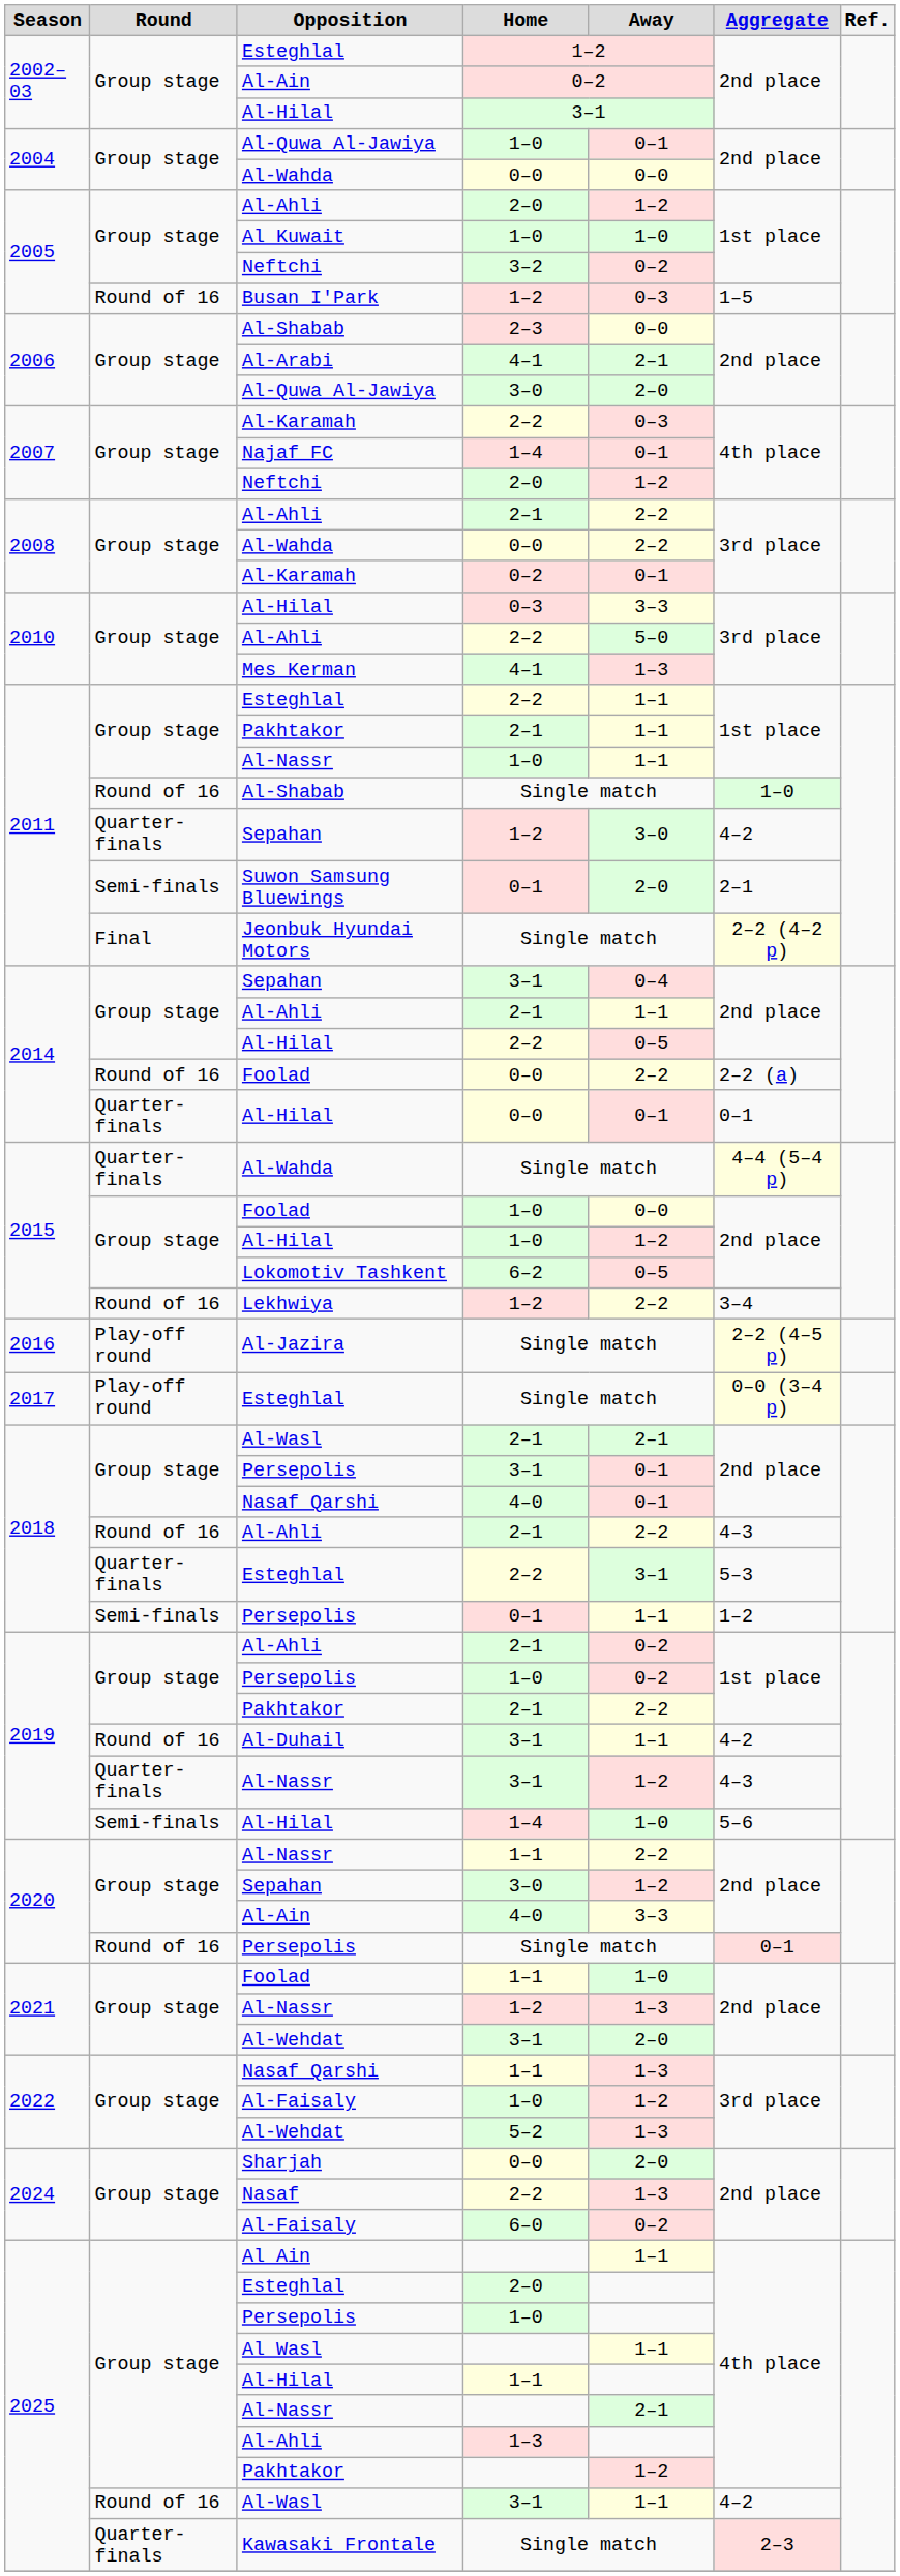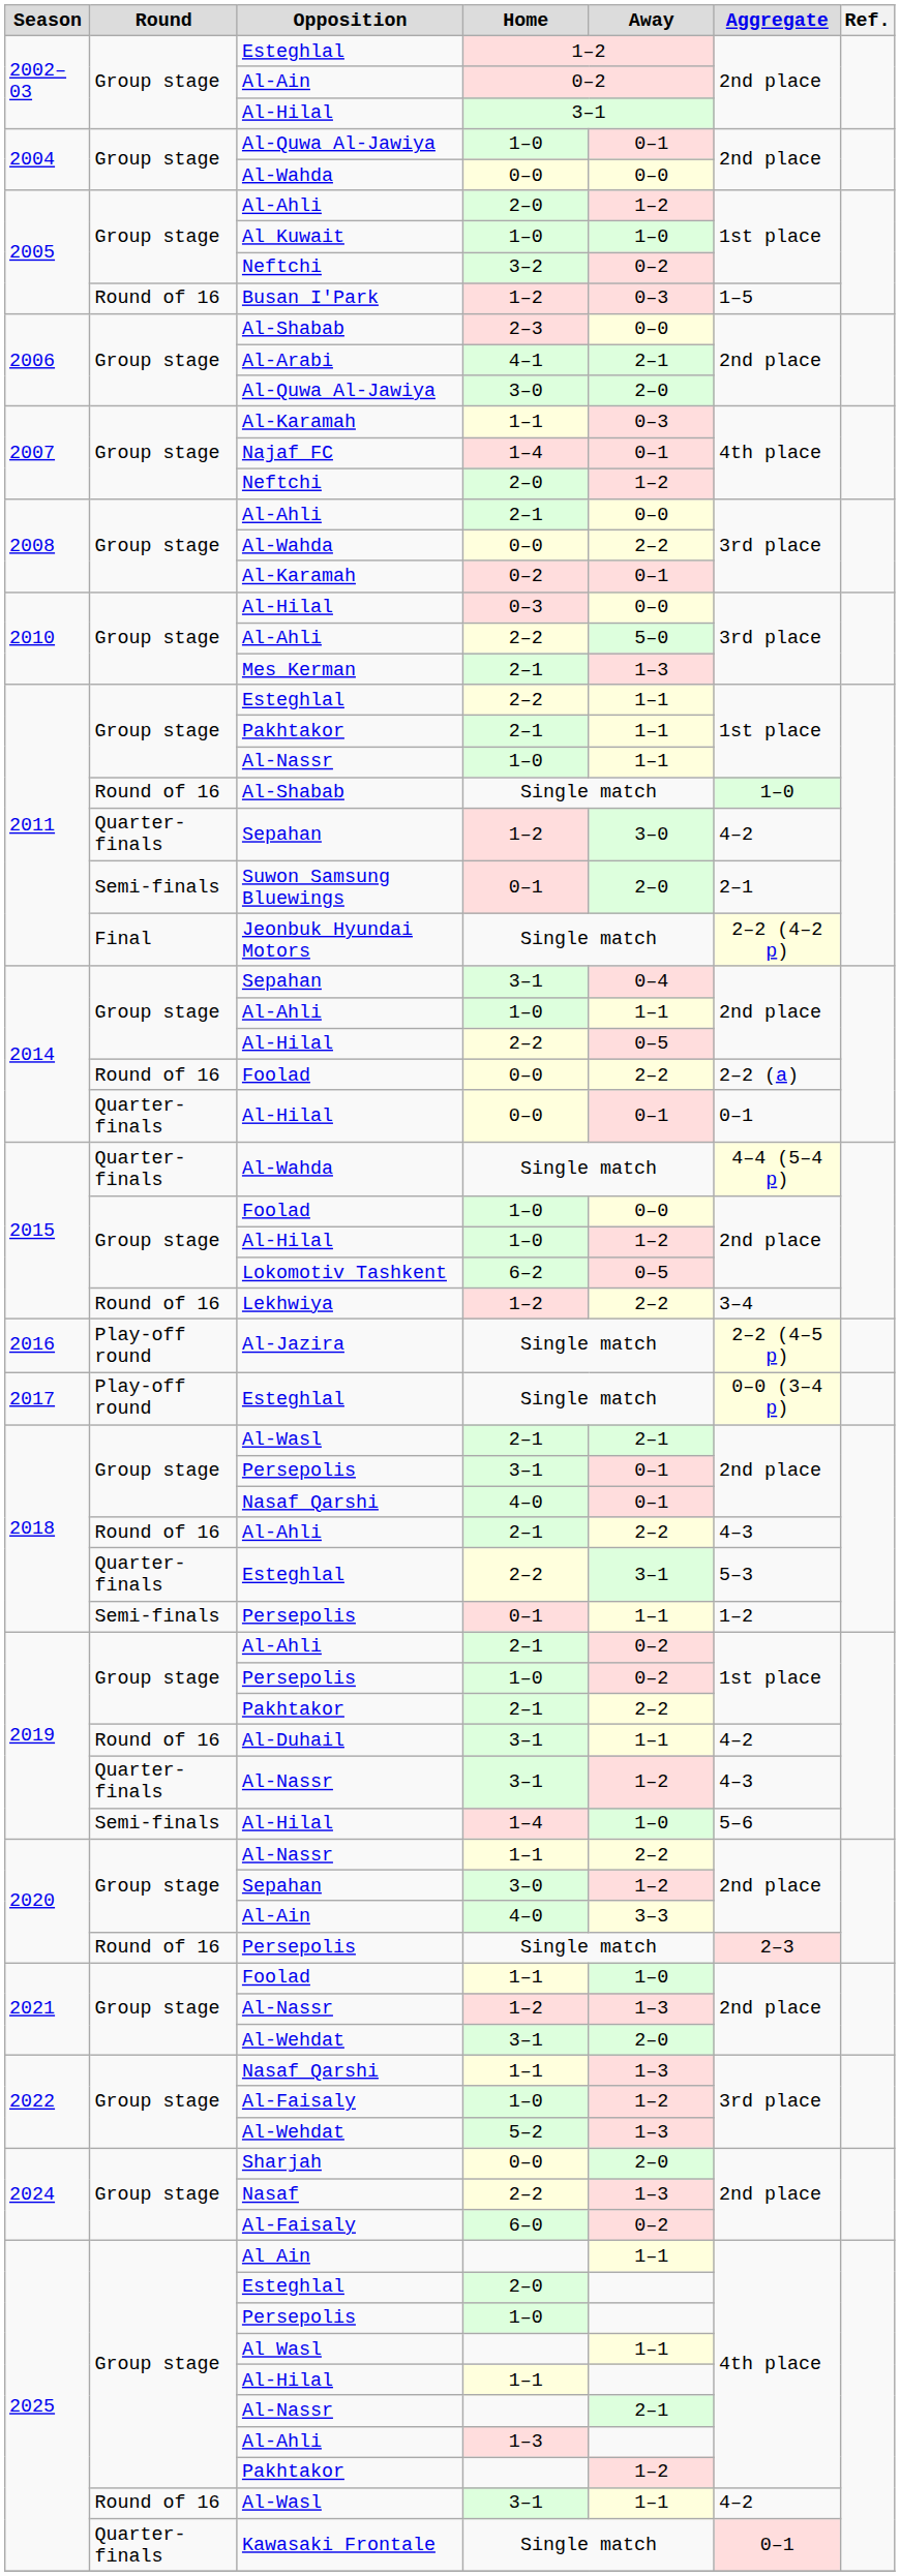 <table class="sortable plainrowheaders wikitable">
 <tr>
 <th style="background:#DCDCDC">Season</th>
 <th style="background:#DCDCDC">Round</th>
 <th style="background:#DCDCDC">Opposition</th>
 <th width="80" style="background:#DCDCDC">Home</th>
 <th width="80" style="background:#DCDCDC">Away</th>
 <th width="80" style="background:#DCDCDC"><a href='#'>Aggregate</a></th>
 <th scope="col">Ref.</th>
 </tr>
 <tr>
 <td rowspan="3"><a href='#'>2002–03</a></td>
 <td rowspan="3">Group stage</td>
 <td align=left> <a href='#'>Esteghlal</a></td>
 <td colspan="2" style="background:#fdd; text-align:center">1–2</td>
 <td rowspan="3">2nd place</td>
 <td rowspan="3"></td>
 </tr>
 <tr>
 <td align=left> <a href='#'>Al-Ain</a></td>
 <td colspan="2" style="background:#fdd; text-align:center">0–2</td>
 </tr>
 <tr>
 <td align=left> <a href='#'>Al-Hilal</a></td>
 <td colspan="2" style="background:#dfd; text-align:center">3–1</td>
 </tr>
 <tr>
 <td rowspan="2"><a href='#'>2004</a></td>
 <td rowspan="2">Group stage</td>
 <td align=left> <a href='#'>Al-Quwa Al-Jawiya</a></td>
 <td style="background:#dfd; text-align:center">1–0</td>
 <td style="background:#fdd; text-align:center">0–1</td>
 <td rowspan="2">2nd place</td>
 <td rowspan="2"></td>
 </tr>
 <tr>
 <td align=left> <a href='#'>Al-Wahda</a></td>
 <td style="background:#ffd; text-align:center">0–0</td>
 <td style="background:#ffd; text-align:center">0–0</td>
 </tr>
 <tr>
 <td rowspan="4"><a href='#'>2005</a></td>
 <td rowspan="3">Group stage</td>
 <td align=left> <a href='#'>Al-Ahli</a></td>
 <td style="background:#dfd; text-align:center">2–0</td>
 <td style="background:#fdd; text-align:center">1–2</td>
 <td rowspan="3">1st place</td>
 <td rowspan="4"></td>
 </tr>
 <tr>
 <td align=left> <a href='#'>Al Kuwait</a></td>
 <td style="background:#dfd; text-align:center">1–0</td>
 <td style="background:#dfd; text-align:center">1–0</td>
 </tr>
 <tr>
 <td align=left> <a href='#'>Neftchi</a></td>
 <td style="background:#dfd; text-align:center">3–2</td>
 <td style="background:#fdd; text-align:center">0–2</td>
 </tr>
 <tr>
 <td align=left>Round of 16</td>
 <td align=left> <a href='#'>Busan I'Park</a></td>
 <td style="background:#fdd; text-align:center">1–2</td>
 <td style="background:#fdd; text-align:center">0–3</td>
 <td>1–5</td>
 </tr>
 <tr>
 <td rowspan="3"><a href='#'>2006</a></td>
 <td rowspan="3">Group stage</td>
 <td align=left> <a href='#'>Al-Shabab</a></td>
 <td style="background:#fdd; text-align:center">2–3</td>
 <td style="background:#ffd; text-align:center">0–0</td>
 <td rowspan="3">2nd place</td>
 <td rowspan="3"></td>
 </tr>
 <tr>
 <td align=left> <a href='#'>Al-Arabi</a></td>
 <td style="background:#dfd; text-align:center">4–1</td>
 <td style="background:#dfd; text-align:center">2–1</td>
 </tr>
 <tr>
 <td align=left> <a href='#'>Al-Quwa Al-Jawiya</a></td>
 <td style="background:#dfd; text-align:center">3–0</td>
 <td style="background:#dfd; text-align:center">2–0</td>
 </tr>
 <tr>
 <td rowspan="3"><a href='#'>2007</a></td>
 <td rowspan="3">Group stage</td>
 <td align=left> <a href='#'>Al-Karamah</a></td>
-<td style="background:#ffd; text-align:center">2–2</td>
+<td style="background:#ffd; text-align:center">1–1</td>
 <td style="background:#fdd; text-align:center">0–3</td>
 <td rowspan="3">4th place</td>
 <td rowspan="3"></td>
 </tr>
 <tr>
 <td align=left> <a href='#'>Najaf FC</a></td>
 <td style="background:#fdd; text-align:center">1–4</td>
 <td style="background:#fdd; text-align:center">0–1</td>
 </tr>
 <tr>
 <td align=left> <a href='#'>Neftchi</a></td>
 <td style="background:#dfd; text-align:center">2–0</td>
 <td style="background:#fdd; text-align:center">1–2</td>
 </tr>
 <tr>
 <td rowspan="3"><a href='#'>2008</a></td>
 <td rowspan="3">Group stage</td>
 <td align=left> <a href='#'>Al-Ahli</a></td>
 <td style="background:#dfd; text-align:center">2–1</td>
-<td style="background:#ffd; text-align:center">2–2</td>
+<td style="background:#ffd; text-align:center">0–0</td>
 <td rowspan="3">3rd place</td>
 <td rowspan="3"></td>
 </tr>
 <tr>
 <td align=left> <a href='#'>Al-Wahda</a></td>
 <td style="background:#ffd; text-align:center">0–0</td>
 <td style="background:#ffd; text-align:center">2–2</td>
 </tr>
 <tr>
 <td align=left> <a href='#'>Al-Karamah</a></td>
 <td style="background:#fdd; text-align:center">0–2</td>
 <td style="background:#fdd; text-align:center">0–1</td>
 </tr>
 <tr>
 <td rowspan="3"><a href='#'>2010</a></td>
 <td rowspan="3">Group stage</td>
 <td align=left> <a href='#'>Al-Hilal</a></td>
 <td style="background:#fdd; text-align:center">0–3</td>
-<td style="background:#ffd; text-align:center">3–3</td>
+<td style="background:#ffd; text-align:center">0–0</td>
 <td rowspan="3">3rd place</td>
 <td rowspan="3"></td>
 </tr>
 <tr>
 <td align=left> <a href='#'>Al-Ahli</a></td>
 <td style="background:#ffd; text-align:center">2–2</td>
 <td style="background:#dfd; text-align:center">5–0</td>
 </tr>
 <tr>
 <td align=left> <a href='#'>Mes Kerman</a></td>
-<td style="background:#dfd; text-align:center">4–1</td>
+<td style="background:#dfd; text-align:center">2–1</td>
 <td style="background:#fdd; text-align:center">1–3</td>
 </tr>
 <tr>
 <td rowspan="7"><a href='#'>2011</a></td>
 <td rowspan="3">Group stage</td>
 <td align=left> <a href='#'>Esteghlal</a></td>
 <td style="background:#ffd; text-align:center">2–2</td>
 <td style="background:#ffd; text-align:center">1–1</td>
 <td rowspan="3">1st place</td>
 <td rowspan="7"></td>
 </tr>
 <tr>
 <td align=left> <a href='#'>Pakhtakor</a></td>
 <td style="background:#dfd; text-align:center">2–1</td>
 <td style="background:#ffd; text-align:center">1–1</td>
 </tr>
 <tr>
 <td align=left> <a href='#'>Al-Nassr</a></td>
 <td style="background:#dfd; text-align:center">1–0</td>
 <td style="background:#ffd; text-align:center">1–1</td>
 </tr>
 <tr>
 <td align=left>Round of 16</td>
 <td align=left> <a href='#'>Al-Shabab</a></td>
 <td align=center colspan="2">Single match</td>
 <td style="background:#dfd; text-align:center">1–0</td>
 </tr>
 <tr>
 <td align=left>Quarter-finals</td>
 <td align=left> <a href='#'>Sepahan</a></td>
 <td style="background:#fdd; text-align:center">1–2</td>
 <td style="background:#dfd; text-align:center">3–0</td>
 <td>4–2</td>
 </tr>
 <tr>
 <td align=left>Semi-finals</td>
 <td align=left> <a href='#'>Suwon Samsung Bluewings</a></td>
 <td style="background:#fdd; text-align:center">0–1</td>
 <td style="background:#dfd; text-align:center">2–0</td>
 <td>2–1</td>
 </tr>
 <tr>
 <td align=left>Final</td>
 <td align=left> <a href='#'>Jeonbuk Hyundai Motors</a></td>
 <td align=center colspan="2">Single match</td>
 <td style="background:#ffd; text-align:center">2–2 (4–2 <a href='#'>p</a>)</td>
 </tr>
 <tr>
 <td rowspan="5"><a href='#'>2014</a></td>
 <td rowspan="3">Group stage</td>
 <td align=left> <a href='#'>Sepahan</a></td>
 <td style="background:#dfd; text-align:center">3–1</td>
 <td style="background:#fdd; text-align:center">0–4</td>
 <td rowspan="3">2nd place</td>
 <td rowspan="5"></td>
 </tr>
 <tr>
 <td align=left> <a href='#'>Al-Ahli</a></td>
-<td style="background:#dfd; text-align:center">2–1</td>
+<td style="background:#dfd; text-align:center">1–0</td>
 <td style="background:#ffd; text-align:center">1–1</td>
 </tr>
 <tr>
 <td align=left> <a href='#'>Al-Hilal</a></td>
 <td style="background:#ffd; text-align:center">2–2</td>
 <td style="background:#fdd; text-align:center">0–5</td>
 </tr>
 <tr>
 <td align=left>Round of 16</td>
 <td align=left> <a href='#'>Foolad</a></td>
 <td style="background:#ffd; text-align:center">0–0</td>
 <td style="background:#ffd; text-align:center">2–2</td>
 <td>2–2 (<a href='#'>a</a>)</td>
 </tr>
 <tr>
 <td align=left>Quarter-finals</td>
 <td align=left> <a href='#'>Al-Hilal</a></td>
 <td style="background:#ffd; text-align:center">0–0</td>
 <td style="background:#fdd; text-align:center">0–1</td>
 <td>0–1</td>
 </tr>
 <tr>
 <td rowspan="5"><a href='#'>2015</a></td>
 <td align=left>Quarter-finals</td>
 <td align=left> <a href='#'>Al-Wahda</a></td>
 <td align=center colspan="2">Single match</td>
 <td style="background:#ffd; text-align:center">4–4 (5–4 <a href='#'>p</a>)</td>
 <td rowspan="5"></td>
 </tr>
 <tr>
 <td rowspan="3">Group stage</td>
 <td align=left> <a href='#'>Foolad</a></td>
 <td style="background:#dfd; text-align:center">1–0</td>
 <td style="background:#ffd; text-align:center">0–0</td>
 <td rowspan="3">2nd place</td>
 </tr>
 <tr>
 <td align=left> <a href='#'>Al-Hilal</a></td>
 <td style="background:#dfd; text-align:center">1–0</td>
 <td style="background:#fdd; text-align:center">1–2</td>
 </tr>
 <tr>
 <td align=left> <a href='#'>Lokomotiv Tashkent</a></td>
 <td style="background:#dfd; text-align:center">6–2</td>
 <td style="background:#fdd; text-align:center">0–5</td>
 </tr>
 <tr>
 <td align=left>Round of 16</td>
 <td align=left> <a href='#'>Lekhwiya</a></td>
 <td style="background:#fdd; text-align:center">1–2</td>
 <td style="background:#ffd; text-align:center">2–2</td>
 <td>3–4</td>
 </tr>
 <tr>
 <td><a href='#'>2016</a></td>
 <td align=left>Play-off round</td>
 <td align=left> <a href='#'>Al-Jazira</a></td>
 <td align=center colspan="2">Single match</td>
 <td style="background:#ffd; text-align:center">2–2 (4–5 <a href='#'>p</a>)</td>
 <td></td>
 </tr>
 <tr>
 <td><a href='#'>2017</a></td>
 <td align=left>Play-off round</td>
 <td align=left> <a href='#'>Esteghlal</a></td>
 <td align=center colspan="2">Single match</td>
 <td style="background:#ffd; text-align:center">0–0 (3–4 <a href='#'>p</a>)</td>
 <td></td>
 </tr>
 <tr>
 <td rowspan="6"><a href='#'>2018</a></td>
 <td rowspan="3">Group stage</td>
 <td align=left> <a href='#'>Al-Wasl</a></td>
 <td style="background:#dfd; text-align:center">2–1</td>
 <td style="background:#dfd; text-align:center">2–1</td>
 <td rowspan="3">2nd place</td>
 <td rowspan="6"></td>
 </tr>
 <tr>
 <td align=left> <a href='#'>Persepolis</a></td>
 <td style="background:#dfd; text-align:center">3–1</td>
 <td style="background:#fdd; text-align:center">0–1</td>
 </tr>
 <tr>
 <td align=left> <a href='#'>Nasaf Qarshi</a></td>
 <td style="background:#dfd; text-align:center">4–0</td>
 <td style="background:#fdd; text-align:center">0–1</td>
 </tr>
 <tr>
 <td align=left>Round of 16</td>
 <td align=left> <a href='#'>Al-Ahli</a></td>
 <td style="background:#dfd; text-align:center">2–1</td>
 <td style="background:#ffd; text-align:center">2–2</td>
 <td>4–3</td>
 </tr>
 <tr>
 <td align=left>Quarter-finals</td>
 <td align=left> <a href='#'>Esteghlal</a></td>
 <td style="background:#ffd; text-align:center">2–2</td>
 <td style="background:#dfd; text-align:center">3–1</td>
 <td>5–3</td>
 </tr>
 <tr>
 <td align=left>Semi-finals</td>
 <td align=left> <a href='#'>Persepolis</a></td>
 <td style="background:#fdd; text-align:center">0–1</td>
 <td style="background:#ffd; text-align:center">1–1</td>
 <td>1–2</td>
 </tr>
 <tr>
 <td rowspan="6"><a href='#'>2019</a></td>
 <td rowspan="3">Group stage</td>
 <td align=left> <a href='#'>Al-Ahli</a></td>
 <td style="background:#dfd; text-align:center">2–1</td>
 <td style="background:#fdd; text-align:center">0–2</td>
 <td rowspan="3">1st place</td>
 <td rowspan="6"></td>
 </tr>
 <tr>
 <td align=left> <a href='#'>Persepolis</a></td>
 <td style="background:#dfd; text-align:center">1–0</td>
 <td style="background:#fdd; text-align:center">0–2</td>
 </tr>
 <tr>
 <td align=left> <a href='#'>Pakhtakor</a></td>
 <td style="background:#dfd; text-align:center">2–1</td>
 <td style="background:#ffd; text-align:center">2–2</td>
 </tr>
 <tr>
 <td align=left>Round of 16</td>
 <td align=left> <a href='#'>Al-Duhail</a></td>
 <td style="background:#dfd; text-align:center">3–1</td>
 <td style="background:#ffd; text-align:center">1–1</td>
 <td>4–2</td>
 </tr>
 <tr>
 <td align=left>Quarter-finals</td>
 <td align=left> <a href='#'>Al-Nassr</a></td>
 <td style="background:#dfd; text-align:center">3–1</td>
 <td style="background:#fdd; text-align:center">1–2</td>
 <td>4–3</td>
 </tr>
 <tr>
 <td align=left>Semi-finals</td>
 <td align=left> <a href='#'>Al-Hilal</a></td>
 <td style="background:#fdd; text-align:center">1–4</td>
 <td style="background:#dfd; text-align:center">1–0</td>
 <td>5–6</td>
 </tr>
 <tr>
 <td rowspan="4"><a href='#'>2020</a></td>
 <td rowspan="3">Group stage</td>
 <td align=left> <a href='#'>Al-Nassr</a></td>
 <td style="background:#ffd; text-align:center">1–1</td>
 <td style="background:#ffd; text-align:center">2–2</td>
 <td rowspan="3">2nd place</td>
 <td rowspan="4"></td>
 </tr>
 <tr>
 <td align=left> <a href='#'>Sepahan</a></td>
 <td style="background:#dfd; text-align:center">3–0</td>
 <td style="background:#fdd; text-align:center">1–2</td>
 </tr>
 <tr>
 <td align=left> <a href='#'>Al-Ain</a></td>
 <td style="background:#dfd; text-align:center">4–0</td>
 <td style="background:#ffd; text-align:center">3–3</td>
 </tr>
 <tr>
 <td align=left>Round of 16</td>
 <td align=left> <a href='#'>Persepolis</a></td>
 <td align=center colspan="2">Single match</td>
-<td style="background:#fdd; text-align:center">0–1</td>
+<td style="background:#fdd; text-align:center">2–3</td>
 </tr>
 <tr>
 <td rowspan="3"><a href='#'>2021</a></td>
 <td rowspan="3">Group stage</td>
 <td align=left> <a href='#'>Foolad</a></td>
 <td style="background:#ffd; text-align:center">1–1</td>
 <td style="background:#dfd; text-align:center">1–0</td>
 <td rowspan="3">2nd place</td>
 <td rowspan="3"></td>
 </tr>
 <tr>
 <td align=left> <a href='#'>Al-Nassr</a></td>
 <td style="background:#fdd; text-align:center">1–2</td>
 <td style="background:#fdd; text-align:center">1–3</td>
 </tr>
 <tr>
 <td align=left> <a href='#'>Al-Wehdat</a></td>
 <td style="background:#dfd; text-align:center">3–1</td>
 <td style="background:#dfd; text-align:center">2–0</td>
 </tr>
 <tr>
 <td rowspan="3"><a href='#'>2022</a></td>
 <td rowspan="3">Group stage</td>
 <td align=left> <a href='#'>Nasaf Qarshi</a></td>
 <td style="background:#ffd; text-align:center">1–1</td>
 <td style="background:#fdd; text-align:center">1–3</td>
 <td rowspan="3">3rd place</td>
 <td rowspan="3"></td>
 </tr>
 <tr>
 <td align=left> <a href='#'>Al-Faisaly</a></td>
 <td style="background:#dfd; text-align:center">1–0</td>
 <td style="background:#fdd; text-align:center">1–2</td>
 </tr>
 <tr>
 <td align=left> <a href='#'>Al-Wehdat</a></td>
 <td style="background:#dfd; text-align:center">5–2</td>
 <td style="background:#fdd; text-align:center">1–3</td>
 </tr>
 <tr>
 <td rowspan="3"><a href='#'>2024</a></td>
 <td rowspan="3">Group stage</td>
 <td align=left> <a href='#'>Sharjah</a></td>
 <td style="background:#ffd; text-align:center">0–0</td>
 <td style="background:#dfd; text-align:center">2–0</td>
 <td rowspan="3">2nd place</td>
 <td rowspan="3"></td>
 </tr>
 <tr>
 <td align=left> <a href='#'>Nasaf</a></td>
 <td style="background:#ffd; text-align:center">2–2</td>
 <td style="background:#fdd; text-align:center">1–3</td>
 </tr>
 <tr>
 <td align=left> <a href='#'>Al-Faisaly</a></td>
 <td style="background:#dfd; text-align:center">6–0</td>
 <td style="background:#fdd; text-align:center">0–2</td>
 </tr>
 <tr>
 <td rowspan="10"><a href='#'>2025</a></td>
 <td rowspan="8">Group stage</td>
 <td align=left> <a href='#'>Al Ain</a></td>
 <td></td>
 <td style="background:#ffd; text-align:center">1–1</td>
 <td rowspan="8">4th place</td>
 <td rowspan="10"></td>
 </tr>
 <tr>
 <td align=left> <a href='#'>Esteghlal</a></td>
 <td style="background:#dfd; text-align:center">2–0</td>
 <td></td>
 </tr>
 <tr>
 <td align=left> <a href='#'>Persepolis</a></td>
 <td style="background:#dfd; text-align:center">1–0</td>
 <td></td>
 </tr>
 <tr>
 <td align=left> <a href='#'>Al Wasl</a></td>
 <td></td>
 <td style="background:#ffd; text-align:center">1–1</td>
 </tr>
 <tr>
 <td align=left> <a href='#'>Al-Hilal</a></td>
 <td style="background:#ffd; text-align:center">1–1</td>
 <td></td>
 </tr>
 <tr>
 <td align=left> <a href='#'>Al-Nassr</a></td>
 <td></td>
 <td style="background:#dfd; text-align:center">2–1</td>
 </tr>
 <tr>
 <td align=left> <a href='#'>Al-Ahli</a></td>
 <td style="background:#fdd; text-align:center">1–3</td>
 <td></td>
 </tr>
 <tr>
 <td align=left> <a href='#'>Pakhtakor</a></td>
 <td></td>
 <td style="background:#fdd; text-align:center">1–2</td>
 </tr>
 <tr>
 <td align=left>Round of 16</td>
 <td align=left> <a href='#'>Al-Wasl</a></td>
 <td style="background:#dfd; text-align:center">3–1</td>
 <td style="background:#ffd; text-align:center">1–1</td>
 <td>4–2</td>
 </tr>
 <tr>
 <td align=left>Quarter-finals</td>
 <td align=left> <a href='#'>Kawasaki Frontale</a></td>
 <td align=center colspan="2">Single match</td>
-<td style="background:#fdd; text-align:center">2–3</td>
+<td style="background:#fdd; text-align:center">0–1</td>
 </tr>
 <tr>
 </tr>
 </table>
